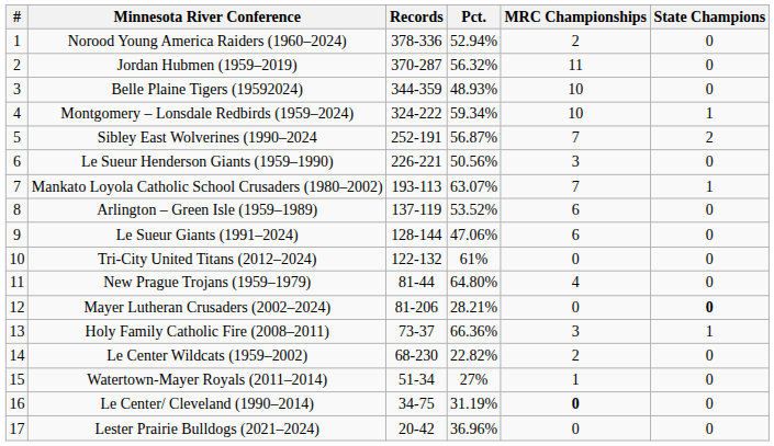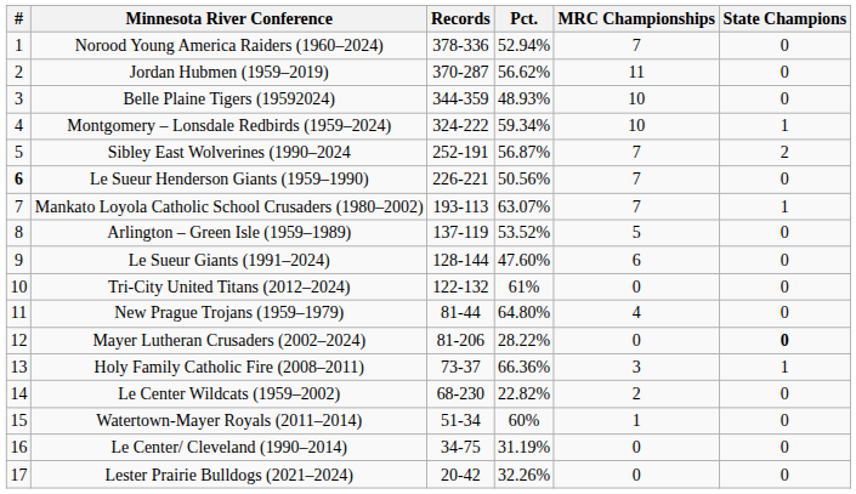 <table class="wikitable sortable"  style="text-align:center; margin:1em auto;">
 <tr>
 <th>#</th>
 <th>Minnesota River Conference</th>
 <th>Records</th>
 <th>Pct.</th>
 <th>MRC Championships</th>
 <th>State Champions</th>
 </tr>
 <tr>
 <td>1</td>
 <td>Norood Young America Raiders (1960–2024)</td>
 <td>378-336</td>
 <td>52.94%</td>
-<td>2</td>
+<td>7</td>
 <td>0</td>
 </tr>
 <tr>
 <td>2</td>
 <td>Jordan Hubmen (1959–2019)</td>
 <td>370-287</td>
-<td>56.32%</td>
+<td>56.62%</td>
 <td>11</td>
 <td>0</td>
 </tr>
 <tr>
 <td>3</td>
 <td>Belle Plaine Tigers (19592024)</td>
 <td>344-359</td>
 <td>48.93%</td>
 <td>10</td>
 <td>0</td>
 </tr>
 <tr>
 <td>4</td>
 <td>Montgomery – Lonsdale Redbirds (1959–2024)</td>
 <td>324-222</td>
 <td>59.34%</td>
 <td>10</td>
 <td>1</td>
 </tr>
 <tr>
 <td>5</td>
 <td>Sibley East Wolverines (1990–2024</td>
 <td>252-191</td>
 <td>56.87%</td>
 <td>7</td>
 <td>2</td>
 </tr>
 <tr>
-<td>6</td>
+<td><strong>6</strong></td>
 <td>Le Sueur Henderson Giants (1959–1990)</td>
 <td>226-221</td>
 <td>50.56%</td>
-<td>3</td>
+<td>7</td>
 <td>0</td>
 </tr>
 <tr>
 <td>7</td>
 <td>Mankato Loyola Catholic School Crusaders (1980–2002)</td>
 <td>193-113</td>
 <td>63.07%</td>
 <td>7</td>
 <td>1</td>
 </tr>
 <tr>
 <td>8</td>
 <td>Arlington – Green Isle (1959–1989)</td>
 <td>137-119</td>
 <td>53.52%</td>
-<td>6</td>
+<td>5</td>
 <td>0</td>
 </tr>
 <tr>
 <td>9</td>
 <td>Le Sueur Giants (1991–2024)</td>
 <td>128-144</td>
-<td>47.06%</td>
+<td>47.60%</td>
 <td>6</td>
 <td>0</td>
 </tr>
 <tr>
 <td>10</td>
 <td>Tri-City United Titans (2012–2024)</td>
 <td>122-132</td>
 <td>61%</td>
 <td>0</td>
 <td>0</td>
 </tr>
 <tr>
 <td>11</td>
 <td>New Prague Trojans (1959–1979)</td>
 <td>81-44</td>
 <td>64.80%</td>
 <td>4</td>
 <td>0</td>
 </tr>
 <tr>
 <td>12</td>
 <td>Mayer Lutheran Crusaders (2002–2024)</td>
 <td>81-206</td>
-<td>28.21%</td>
+<td>28.22%</td>
 <td>0</td>
 <td><strong>0</strong></td>
 </tr>
 <tr>
 <td>13</td>
 <td>Holy Family Catholic Fire (2008–2011)</td>
 <td>73-37</td>
 <td>66.36%</td>
 <td>3</td>
 <td>1</td>
 </tr>
 <tr>
 <td>14</td>
 <td>Le Center Wildcats (1959–2002)</td>
 <td>68-230</td>
 <td>22.82%</td>
 <td>2</td>
 <td>0</td>
 </tr>
 <tr>
 <td>15</td>
 <td>Watertown-Mayer Royals (2011–2014)</td>
 <td>51-34</td>
-<td>27%</td>
+<td>60%</td>
 <td>1</td>
 <td>0</td>
 </tr>
 <tr>
 <td>16</td>
 <td>Le Center/ Cleveland (1990–2014)</td>
 <td>34-75</td>
 <td>31.19%</td>
-<td><strong>0</strong></td>
+<td>0</td>
 <td>0</td>
 </tr>
 <tr>
 <td>17</td>
 <td>Lester Prairie Bulldogs (2021–2024)</td>
 <td>20-42</td>
-<td>36.96%</td>
+<td>32.26%</td>
 <td>0</td>
 <td>0</td>
 </tr>
 </table>
